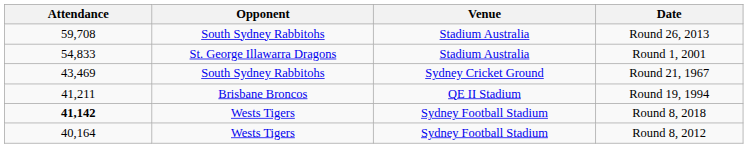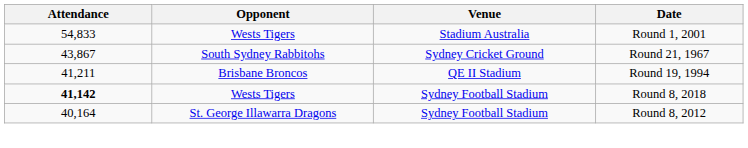 <table class="wikitable" width="75%" style="text-align: center;">
 <tr>
 <th width="10%">Attendance</th>
 <th width="15%">Opponent</th>
 <th width="15%">Venue</th>
 <th width="10%">Date</th>
 </tr>
 <tr>
-<td>59,708</td>
-<td><a href='#'>South Sydney Rabbitohs</a></td>
-<td><a href='#'>Stadium Australia</a></td>
-<td>Round 26, 2013</td>
-</tr>
-<tr>
 <td>54,833</td>
-<td><a href='#'>St. George Illawarra Dragons</a></td>
+<td><a href='#'>Wests Tigers</a></td>
 <td><a href='#'>Stadium Australia</a></td>
 <td>Round 1, 2001</td>
 </tr>
 <tr>
-<td>43,469</td>
+<td>43,867</td>
 <td><a href='#'>South Sydney Rabbitohs</a></td>
 <td><a href='#'>Sydney Cricket Ground</a></td>
 <td>Round 21, 1967</td>
 </tr>
 <tr>
 <td>41,211</td>
 <td><a href='#'>Brisbane Broncos</a></td>
 <td><a href='#'>QE II Stadium</a></td>
 <td>Round 19, 1994</td>
 </tr>
 <tr>
 <td><strong>41,142</strong></td>
 <td><a href='#'>Wests Tigers</a></td>
 <td><a href='#'>Sydney Football Stadium</a></td>
 <td>Round 8, 2018</td>
 </tr>
 <tr>
 <td>40,164</td>
-<td><a href='#'>Wests Tigers</a></td>
+<td><a href='#'>St. George Illawarra Dragons</a></td>
 <td><a href='#'>Sydney Football Stadium</a></td>
 <td>Round 8, 2012</td>
 </tr>
 </table>
